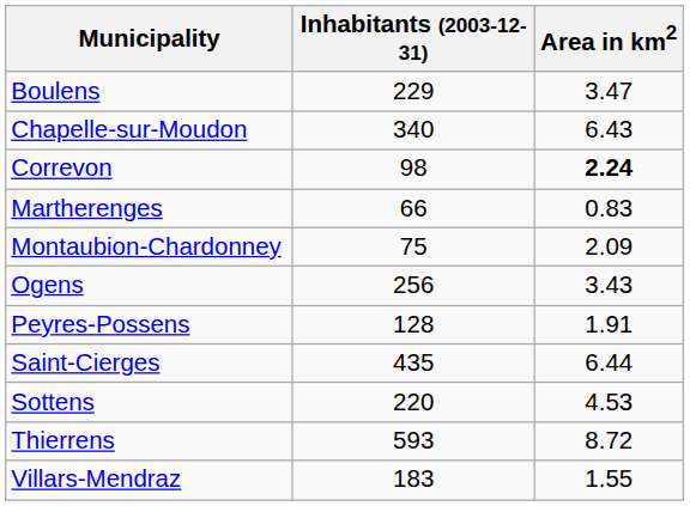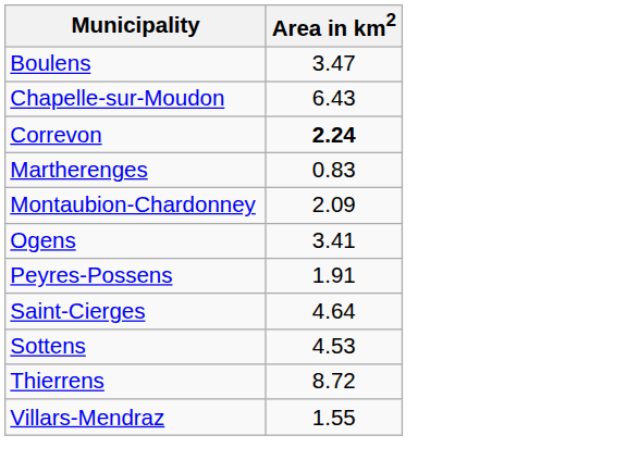 <table class=wikitable>
 <tr>
 <th width="180">Municipality</th>
-<th width="150">Inhabitants <small>(2003-12-31)</small></th>
 <th width="90">Area in km<sup>2</sup></th>
 </tr>
 <tr>
 <td><a href='#'>Boulens</a></td>
-<td align="center">229</td>
 <td align="center">3.47</td>
 </tr>
 <tr>
 <td><a href='#'>Chapelle-sur-Moudon</a></td>
-<td align="center">340</td>
 <td align="center">6.43</td>
 </tr>
 <tr>
 <td><a href='#'>Correvon</a></td>
-<td align="center">98</td>
 <td align="center"><strong>2.24</strong></td>
 </tr>
 <tr>
 <td><a href='#'>Martherenges</a></td>
-<td align="center">66</td>
 <td align="center">0.83</td>
 </tr>
 <tr>
 <td><a href='#'>Montaubion-Chardonney</a></td>
-<td align="center">75</td>
 <td align="center">2.09</td>
 </tr>
 <tr>
 <td><a href='#'>Ogens</a></td>
-<td align="center">256</td>
-<td align="center">3.43</td>
+<td align="center">3.41</td>
 </tr>
 <tr>
 <td><a href='#'>Peyres-Possens</a></td>
-<td align="center">128</td>
 <td align="center">1.91</td>
 </tr>
 <tr>
 <td><a href='#'>Saint-Cierges</a></td>
-<td align="center">435</td>
-<td align="center">6.44</td>
+<td align="center">4.64</td>
 </tr>
 <tr>
 <td><a href='#'>Sottens</a></td>
-<td align="center">220</td>
 <td align="center">4.53</td>
 </tr>
 <tr>
 <td><a href='#'>Thierrens</a></td>
-<td align="center">593</td>
 <td align="center">8.72</td>
 </tr>
 <tr>
 <td><a href='#'>Villars-Mendraz</a></td>
-<td align="center">183</td>
 <td align="center">1.55</td>
 </tr>
 </table>
